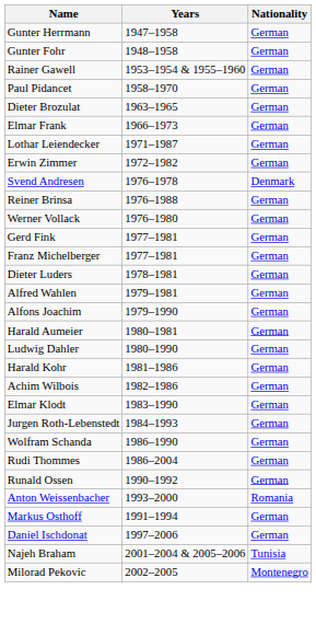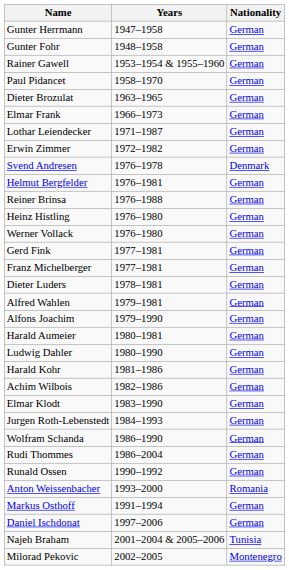 <table class="wikitable">
 <tr>
 <th>Name</th>
 <th>Years</th>
 <th>Nationality</th>
 </tr>
 <tr>
 <td>Gunter Herrmann</td>
 <td>1947–1958</td>
 <td><a href='#'>German</a></td>
 </tr>
 <tr>
 <td>Gunter Fohr</td>
 <td>1948–1958</td>
 <td><a href='#'>German</a></td>
 </tr>
 <tr>
 <td>Rainer Gawell</td>
 <td>1953–1954 & 1955–1960</td>
 <td><a href='#'>German</a></td>
 </tr>
 <tr>
 <td>Paul Pidancet</td>
 <td>1958–1970</td>
 <td><a href='#'>German</a></td>
 </tr>
 <tr>
 <td>Dieter Brozulat</td>
 <td>1963–1965</td>
 <td><a href='#'>German</a></td>
 </tr>
 <tr>
 <td>Elmar Frank</td>
 <td>1966–1973</td>
 <td><a href='#'>German</a></td>
 </tr>
 <tr>
 <td>Lothar Leiendecker</td>
 <td>1971–1987</td>
 <td><a href='#'>German</a></td>
 </tr>
 <tr>
 <td>Erwin Zimmer</td>
 <td>1972–1982</td>
 <td><a href='#'>German</a></td>
 </tr>
 <tr>
 <td><a href='#'>Svend Andresen</a></td>
 <td>1976–1978</td>
 <td><a href='#'>Denmark</a></td>
 </tr>
 <tr>
+<td><a href='#'>Helmut Bergfelder</a></td>
+<td>1976–1981</td>
+<td><a href='#'>German</a></td>
+</tr>
+<tr>
 <td>Reiner Brinsa</td>
 <td>1976–1988</td>
+<td><a href='#'>German</a></td>
+</tr>
+<tr>
+<td>Heinz Histling</td>
+<td>1976–1980</td>
 <td><a href='#'>German</a></td>
 </tr>
 <tr>
 <td>Werner Vollack</td>
 <td>1976–1980</td>
 <td><a href='#'>German</a></td>
 </tr>
 <tr>
 <td>Gerd Fink</td>
 <td>1977–1981</td>
 <td><a href='#'>German</a></td>
 </tr>
 <tr>
 <td>Franz Michelberger</td>
 <td>1977–1981</td>
 <td><a href='#'>German</a></td>
 </tr>
 <tr>
 <td>Dieter Luders</td>
 <td>1978–1981</td>
 <td><a href='#'>German</a></td>
 </tr>
 <tr>
 <td>Alfred Wahlen</td>
 <td>1979–1981</td>
 <td><a href='#'>German</a></td>
 </tr>
 <tr>
 <td>Alfons Joachim</td>
 <td>1979–1990</td>
 <td><a href='#'>German</a></td>
 </tr>
 <tr>
 <td>Harald Aumeier</td>
 <td>1980–1981</td>
 <td><a href='#'>German</a></td>
 </tr>
 <tr>
 <td>Ludwig Dahler</td>
 <td>1980–1990</td>
 <td><a href='#'>German</a></td>
 </tr>
 <tr>
 <td>Harald Kohr</td>
 <td>1981–1986</td>
 <td><a href='#'>German</a></td>
 </tr>
 <tr>
 <td>Achim Wilbois</td>
 <td>1982–1986</td>
 <td><a href='#'>German</a></td>
 </tr>
 <tr>
 <td>Elmar Klodt</td>
 <td>1983–1990</td>
 <td><a href='#'>German</a></td>
 </tr>
 <tr>
 <td>Jurgen Roth-Lebenstedt</td>
 <td>1984–1993</td>
 <td><a href='#'>German</a></td>
 </tr>
 <tr>
 <td>Wolfram Schanda</td>
 <td>1986–1990</td>
 <td><a href='#'>German</a></td>
 </tr>
 <tr>
 <td>Rudi Thommes</td>
 <td>1986–2004</td>
 <td><a href='#'>German</a></td>
 </tr>
 <tr>
 <td>Runald Ossen</td>
 <td>1990–1992</td>
 <td><a href='#'>German</a></td>
 </tr>
 <tr>
 <td><a href='#'>Anton Weissenbacher</a></td>
 <td>1993–2000</td>
 <td><a href='#'>Romania</a></td>
 </tr>
 <tr>
 <td><a href='#'>Markus Osthoff</a></td>
 <td>1991–1994</td>
 <td><a href='#'>German</a></td>
 </tr>
 <tr>
 <td><a href='#'>Daniel Ischdonat</a></td>
 <td>1997–2006</td>
 <td><a href='#'>German</a></td>
 </tr>
 <tr>
 <td>Najeh Braham</td>
 <td>2001–2004 & 2005–2006</td>
 <td><a href='#'>Tunisia</a></td>
 </tr>
 <tr>
 <td>Milorad Pekovic</td>
 <td>2002–2005</td>
 <td><a href='#'>Montenegro</a></td>
 </tr>
 </table>
